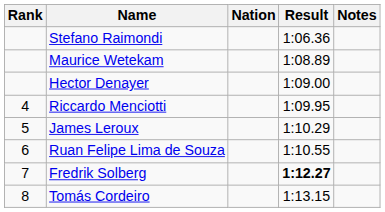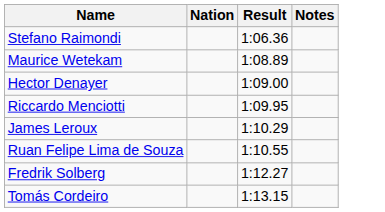 <table class="wikitable sortable" style="text-align:center">
 <tr>
-<th>Rank</th>
 <th>Name</th>
 <th>Nation</th>
 <th>Result</th>
 <th>Notes</th>
 </tr>
 <tr>
-<td></td>
 <td align=left><a href='#'>Stefano Raimondi</a></td>
 <td align=left></td>
 <td>1:06.36</td>
 <td></td>
 </tr>
 <tr>
-<td></td>
 <td align=left><a href='#'>Maurice Wetekam</a></td>
 <td align=left></td>
 <td>1:08.89</td>
 <td></td>
 </tr>
 <tr>
-<td></td>
 <td align=left><a href='#'>Hector Denayer</a></td>
 <td align=left></td>
 <td>1:09.00</td>
 <td></td>
 </tr>
 <tr>
-<td>4</td>
 <td align=left><a href='#'>Riccardo Menciotti</a></td>
 <td align=left></td>
 <td>1:09.95</td>
 <td></td>
 </tr>
 <tr>
-<td>5</td>
 <td align=left><a href='#'>James Leroux</a></td>
 <td align=left></td>
 <td>1:10.29</td>
 <td></td>
 </tr>
 <tr>
-<td>6</td>
 <td align=left><a href='#'>Ruan Felipe Lima de Souza</a></td>
 <td align=left></td>
 <td>1:10.55</td>
 <td></td>
 </tr>
 <tr>
-<td>7</td>
 <td align=left><a href='#'>Fredrik Solberg</a></td>
 <td align=left></td>
-<td><strong>1:12.27</strong></td>
+<td>1:12.27</td>
 <td></td>
 </tr>
 <tr>
-<td>8</td>
 <td align=left><a href='#'>Tomás Cordeiro</a></td>
 <td align=left></td>
 <td>1:13.15</td>
 <td></td>
 </tr>
 </table>
